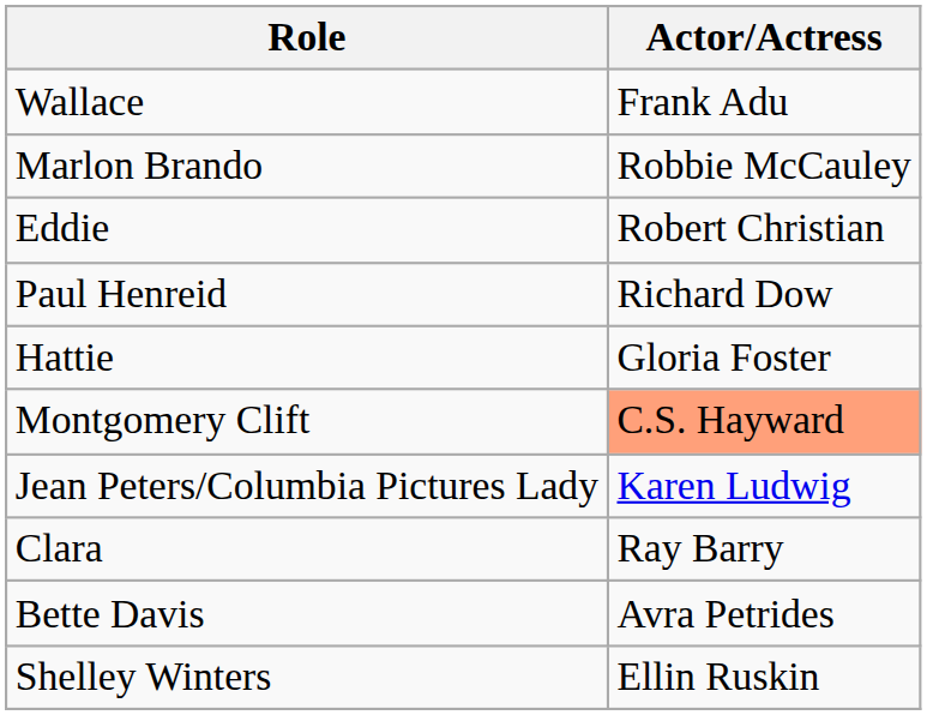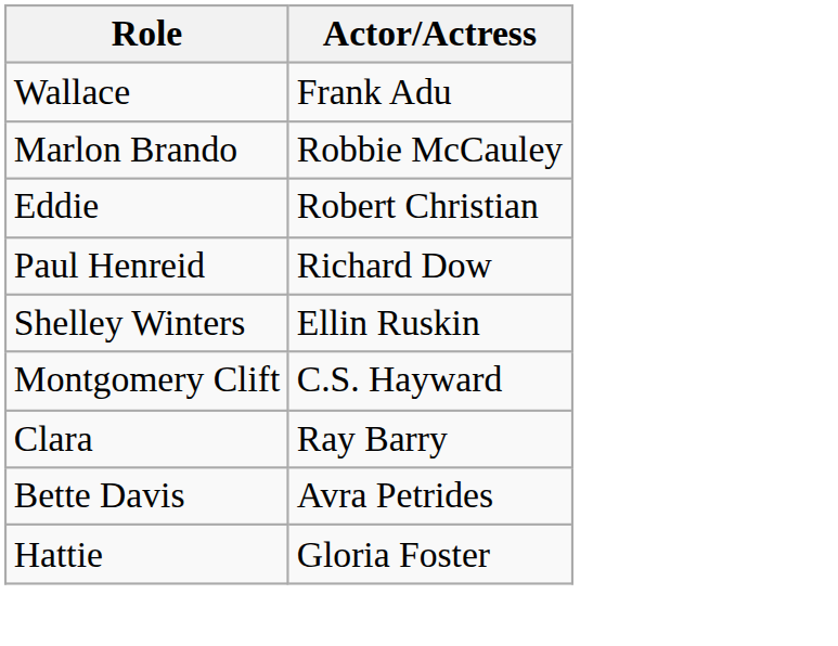 <table class="wikitable">
 <tr>
 <th>Role</th>
 <th>Actor/Actress</th>
 </tr>
 <tr>
 <td>Wallace</td>
 <td>Frank Adu</td>
 </tr>
 <tr>
 <td>Marlon Brando</td>
 <td>Robbie McCauley</td>
 </tr>
 <tr>
 <td>Eddie</td>
 <td>Robert Christian</td>
 </tr>
 <tr>
 <td>Paul Henreid</td>
 <td>Richard Dow</td>
 </tr>
 <tr>
-<td>Hattie</td>
-<td>Gloria Foster</td>
+<td>Shelley Winters</td>
+<td>Ellin Ruskin</td>
 </tr>
 <tr>
 <td>Montgomery Clift</td>
-<td style="background: lightsalmon;">C.S. Hayward</td>
-</tr>
-<tr>
-<td>Jean Peters/Columbia Pictures Lady</td>
-<td><a href='#'>Karen Ludwig</a></td>
+<td>C.S. Hayward</td>
 </tr>
 <tr>
 <td>Clara</td>
 <td>Ray Barry</td>
 </tr>
 <tr>
 <td>Bette Davis</td>
 <td>Avra Petrides</td>
 </tr>
 <tr>
-<td>Shelley Winters</td>
-<td>Ellin Ruskin</td>
+<td>Hattie</td>
+<td>Gloria Foster</td>
 </tr>
 </table>
